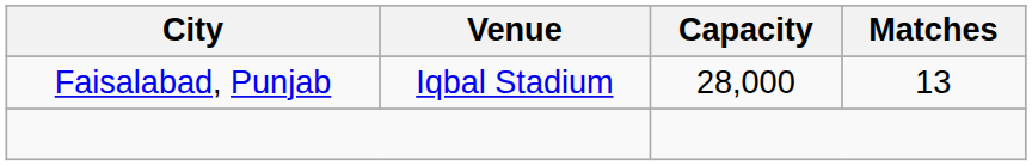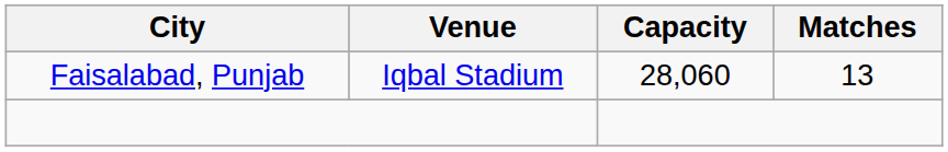 <table class="wikitable" style="text-align:center; width:40%; margin:auto">
 <tr>
 <th>City</th>
 <th>Venue</th>
 <th>Capacity</th>
 <th>Matches</th>
 </tr>
 <tr>
 <td><a href='#'>Faisalabad</a>, <a href='#'>Punjab</a></td>
 <td><a href='#'>Iqbal Stadium</a></td>
-<td>28,000</td>
+<td>28,060</td>
 <td>13</td>
 </tr>
 <tr>
 <td colspan=2></td>
 <td colspan=2><br></td>
 </tr>
 </table>
